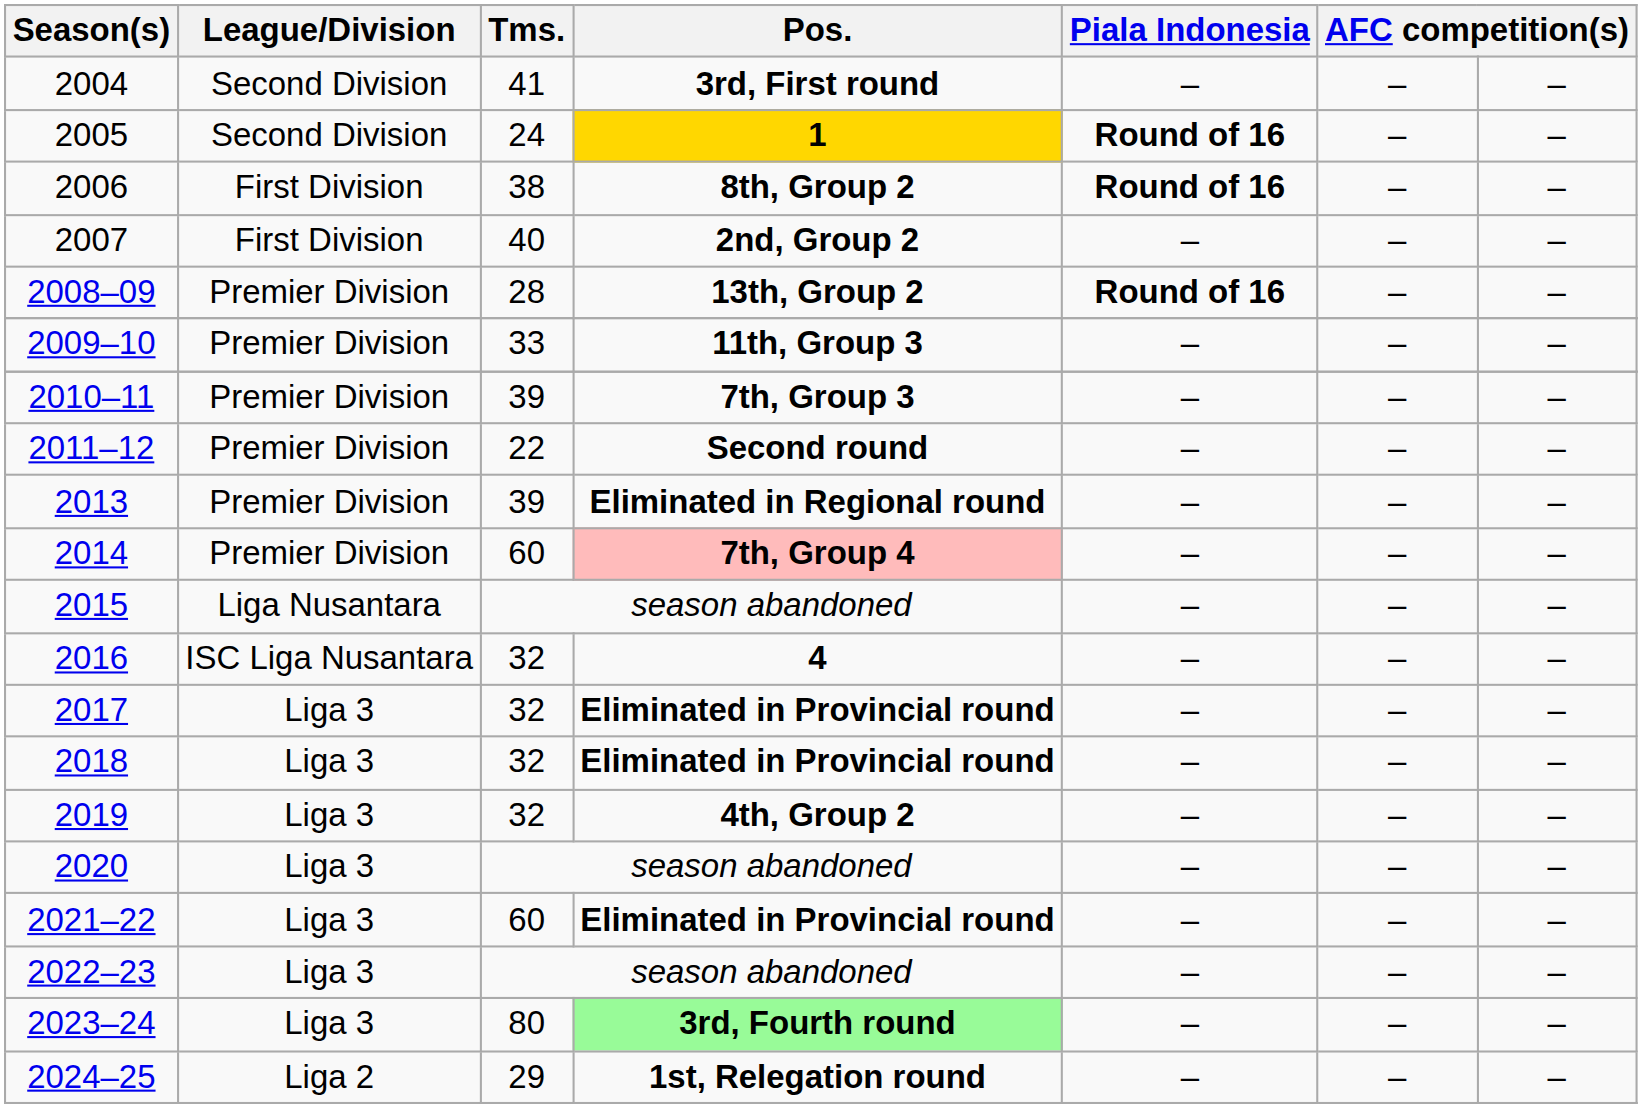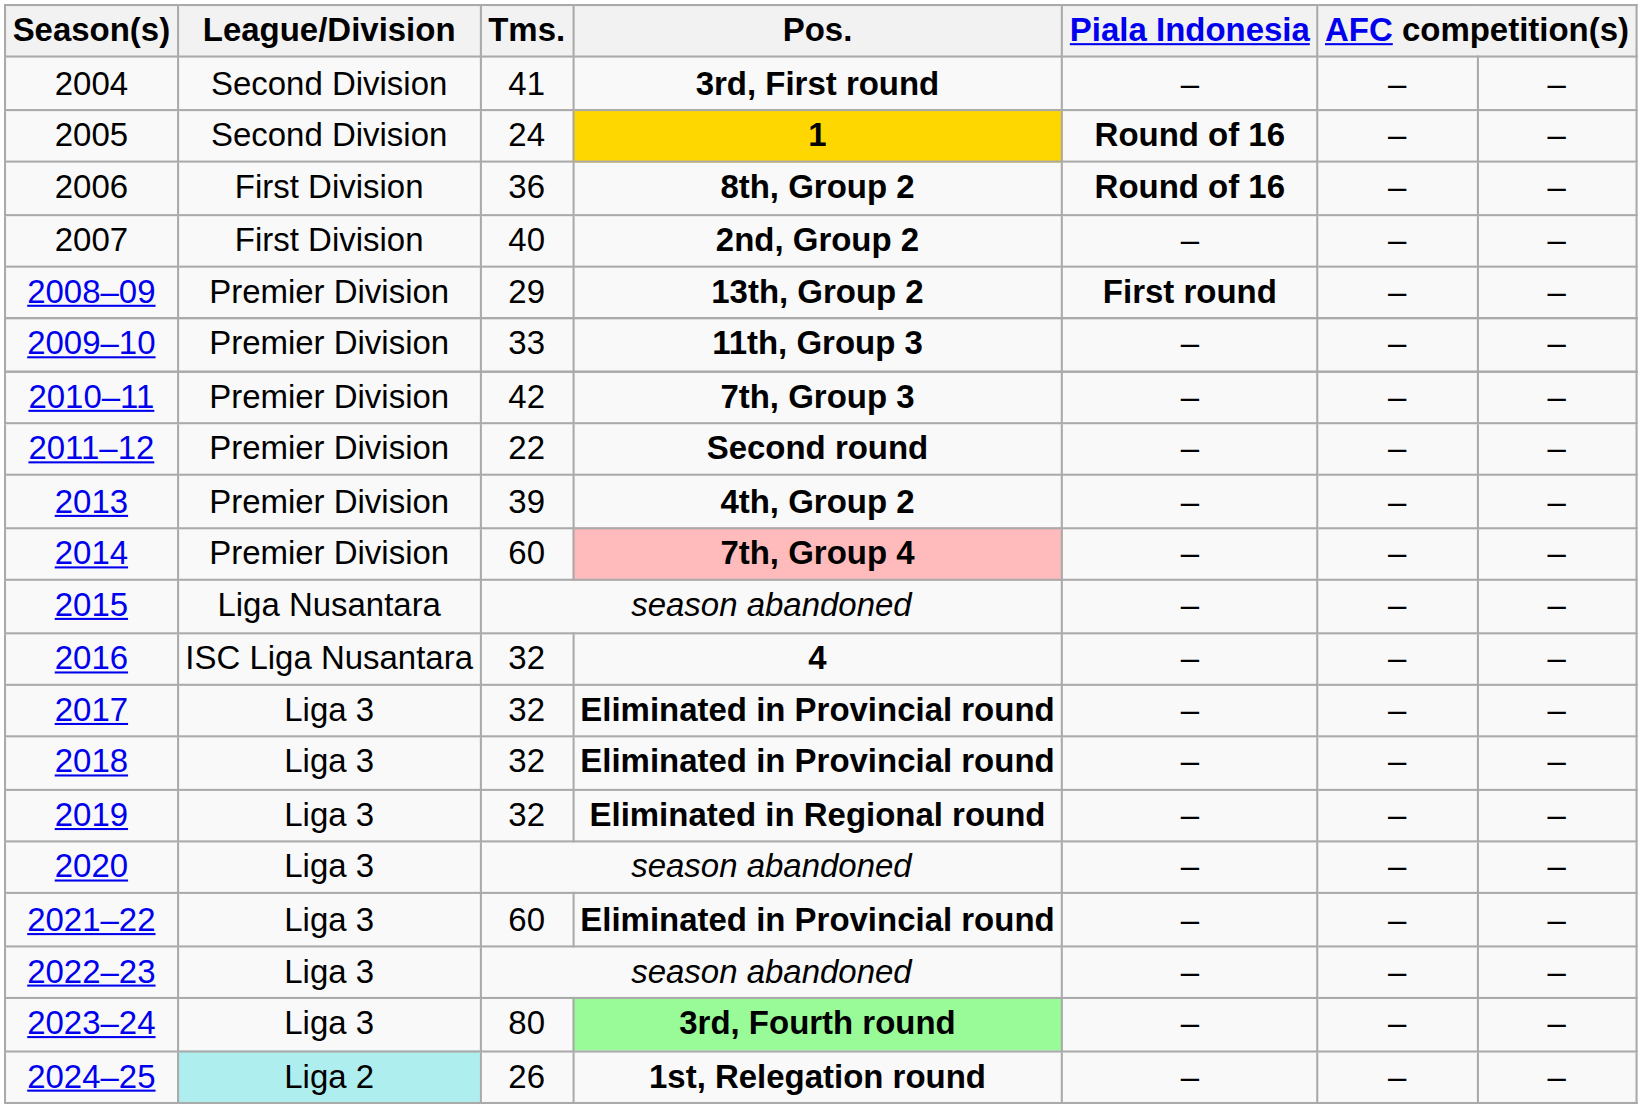 <table class="wikitable" style="text-align:center">
 <tr style="background:#efefef;">
 <th>Season(s)</th>
 <th>League/Division</th>
 <th>Tms.</th>
 <th>Pos.</th>
 <th><a href='#'>Piala Indonesia</a></th>
 <th colspan=2><a href='#'>AFC</a> competition(s)</th>
 </tr>
 <tr>
 <td>2004</td>
 <td>Second Division</td>
 <td>41</td>
 <td><strong>3rd, First round</strong></td>
 <td>–</td>
 <td>–</td>
 <td>–</td>
 </tr>
 <tr>
 <td>2005</td>
 <td>Second Division</td>
 <td>24</td>
 <td style="background:gold;"><strong>1</strong></td>
 <td><strong>Round of 16</strong></td>
 <td>–</td>
 <td>–</td>
 </tr>
 <tr>
 <td>2006</td>
 <td>First Division</td>
-<td>38</td>
+<td>36</td>
 <td><strong>8th, Group 2</strong></td>
 <td><strong>Round of 16</strong></td>
 <td>–</td>
 <td>–</td>
 </tr>
 <tr>
 <td>2007</td>
 <td>First Division</td>
 <td>40</td>
 <td><strong>2nd, Group 2</strong></td>
 <td>–</td>
 <td>–</td>
 <td>–</td>
 </tr>
 <tr>
 <td><a href='#'>2008–09</a></td>
 <td>Premier Division</td>
-<td>28</td>
+<td>29</td>
 <td><strong>13th, Group 2</strong></td>
-<td><strong>Round of 16</strong></td>
+<td><strong>First round</strong></td>
 <td>–</td>
 <td>–</td>
 </tr>
 <tr>
 </tr>
 <tr>
 <td><a href='#'>2009–10</a></td>
 <td>Premier Division</td>
 <td>33</td>
 <td><strong>11th, Group 3</strong></td>
 <td>–</td>
 <td>–</td>
 <td>–</td>
 </tr>
 <tr>
 </tr>
 <tr>
 <td><a href='#'>2010–11</a></td>
 <td>Premier Division</td>
-<td>39</td>
+<td>42</td>
 <td><strong>7th, Group 3</strong></td>
 <td>–</td>
 <td>–</td>
 <td>–</td>
 </tr>
 <tr>
 <td><a href='#'>2011–12</a></td>
 <td>Premier Division</td>
 <td>22</td>
 <td><strong>Second round</strong></td>
 <td>–</td>
 <td>–</td>
 <td>–</td>
 </tr>
 <tr>
 <td><a href='#'>2013</a></td>
 <td>Premier Division</td>
 <td>39</td>
-<td><strong>Eliminated in Regional round</strong></td>
+<td><strong>4th, Group 2</strong></td>
 <td>–</td>
 <td>–</td>
 <td>–</td>
 </tr>
 <tr>
 <td><a href='#'>2014</a></td>
 <td>Premier Division</td>
 <td>60</td>
 <td style="background: #FFBBBB;"><strong>7th, Group 4</strong></td>
 <td>–</td>
 <td>–</td>
 <td>–</td>
 </tr>
 <tr>
 <td><a href='#'>2015</a></td>
 <td>Liga Nusantara</td>
 <td colspan="2"><em>season abandoned</em></td>
 <td>–</td>
 <td>–</td>
 <td>–</td>
 </tr>
 <tr>
 <td><a href='#'>2016</a></td>
 <td>ISC Liga Nusantara</td>
 <td>32</td>
 <td><strong>4</strong></td>
 <td>–</td>
 <td>–</td>
 <td>–</td>
 </tr>
 <tr>
 <td><a href='#'>2017</a></td>
 <td>Liga 3</td>
 <td>32</td>
 <td><strong>Eliminated in Provincial round</strong></td>
 <td>–</td>
 <td>–</td>
 <td>–</td>
 </tr>
 <tr>
 <td><a href='#'>2018</a></td>
 <td>Liga 3</td>
 <td>32</td>
 <td><strong>Eliminated in Provincial round</strong></td>
 <td>–</td>
 <td>–</td>
 <td>–</td>
 </tr>
 <tr>
 <td><a href='#'>2019</a></td>
 <td>Liga 3</td>
 <td>32</td>
-<td><strong>4th, Group 2</strong></td>
+<td><strong>Eliminated in Regional round</strong></td>
 <td>–</td>
 <td>–</td>
 <td>–</td>
 </tr>
 <tr>
 <td><a href='#'>2020</a></td>
 <td>Liga 3</td>
 <td colspan="2"><em>season abandoned</em></td>
 <td>–</td>
 <td>–</td>
 <td>–</td>
 </tr>
 <tr>
 <td><a href='#'>2021–22</a></td>
 <td>Liga 3</td>
 <td>60</td>
 <td><strong>Eliminated in Provincial round</strong></td>
 <td>–</td>
 <td>–</td>
 <td>–</td>
 </tr>
 <tr>
 <td><a href='#'>2022–23</a></td>
 <td>Liga 3</td>
 <td colspan="2"><em>season abandoned</em></td>
 <td>–</td>
 <td>–</td>
 <td>–</td>
 </tr>
 <tr>
 <td><a href='#'>2023–24</a></td>
 <td>Liga 3</td>
 <td>80</td>
 <td bgcolor="palegreen"><strong>3rd, Fourth round</strong></td>
 <td>–</td>
 <td>–</td>
 <td>–</td>
 </tr>
 <tr>
 <td><a href='#'>2024–25</a></td>
-<td>Liga 2</td>
-<td>29</td>
+<td style="background: paleturquoise;">Liga 2</td>
+<td>26</td>
 <td><strong>1st, Relegation round</strong></td>
 <td>–</td>
 <td>–</td>
 <td>–</td>
 </tr>
 <tr>
 </tr>
 </table>
